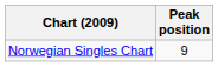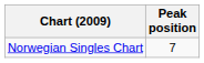 <table class="wikitable">
 <tr>
 <th>Chart (2009)</th>
 <th>Peak<br>position</th>
 </tr>
 <tr>
 <td><a href='#'>Norwegian Singles Chart</a></td>
-<td align="center">9</td>
+<td align="center">7</td>
 </tr>
 </table>
